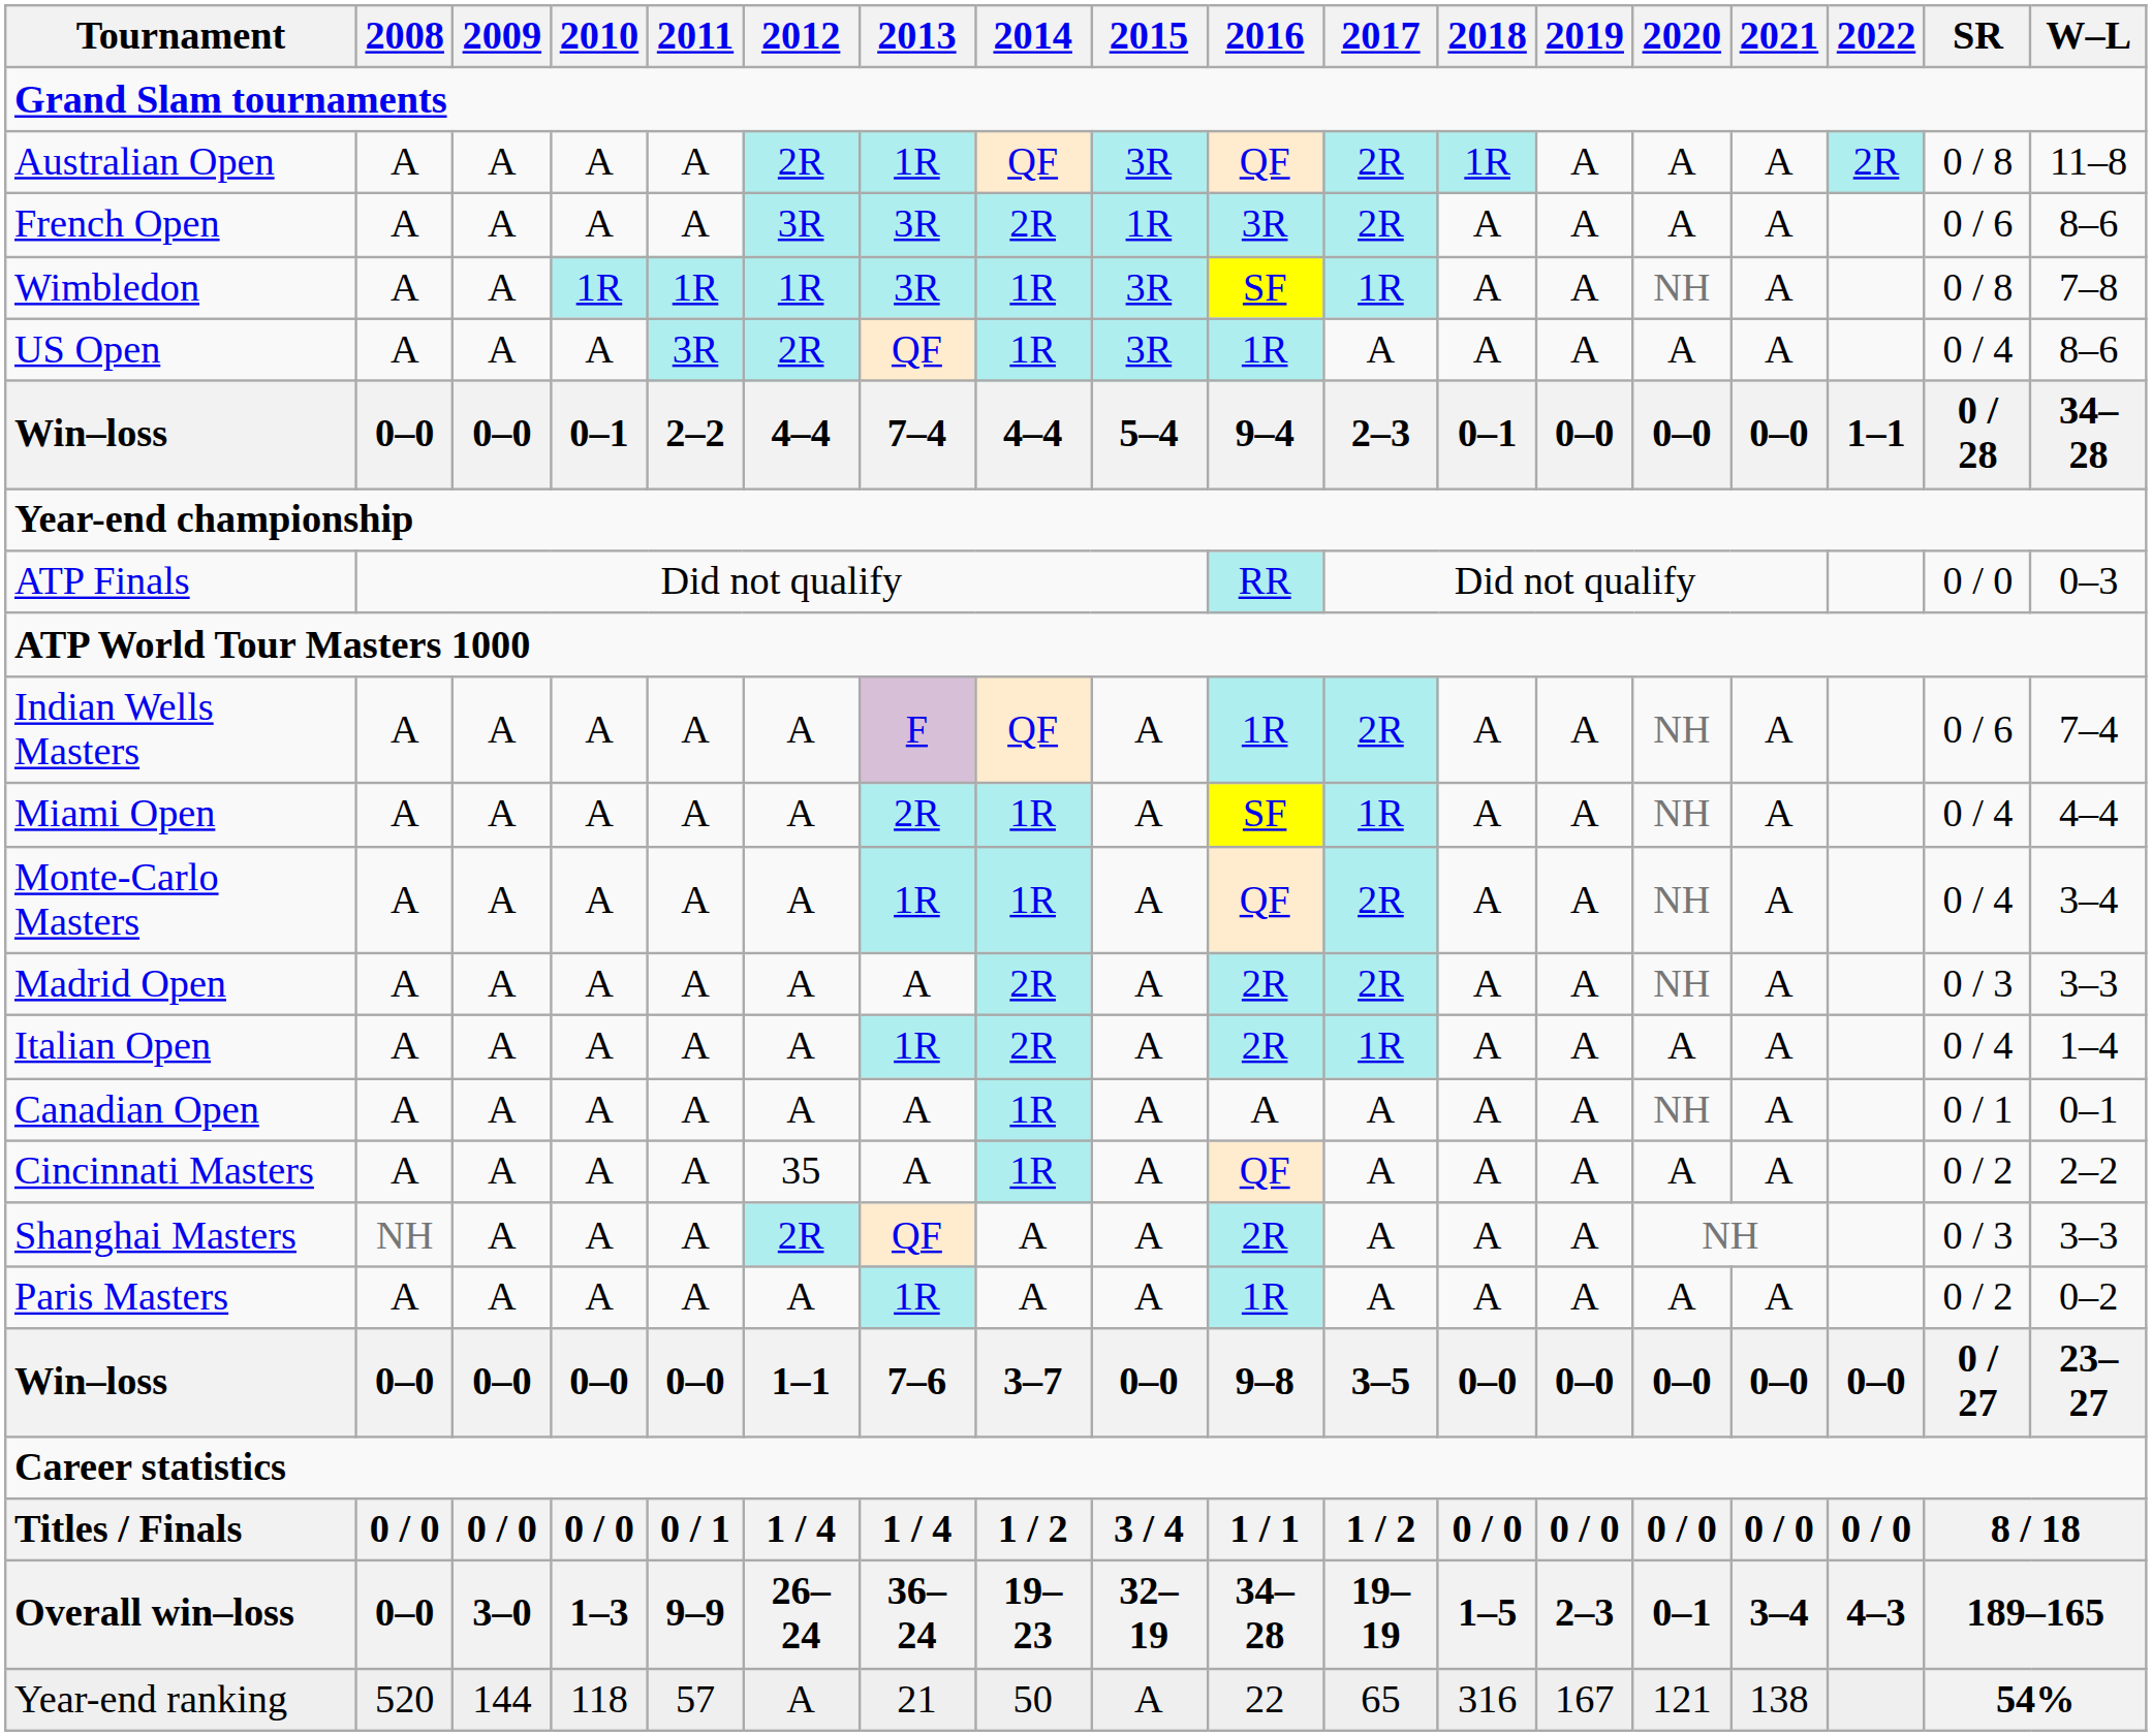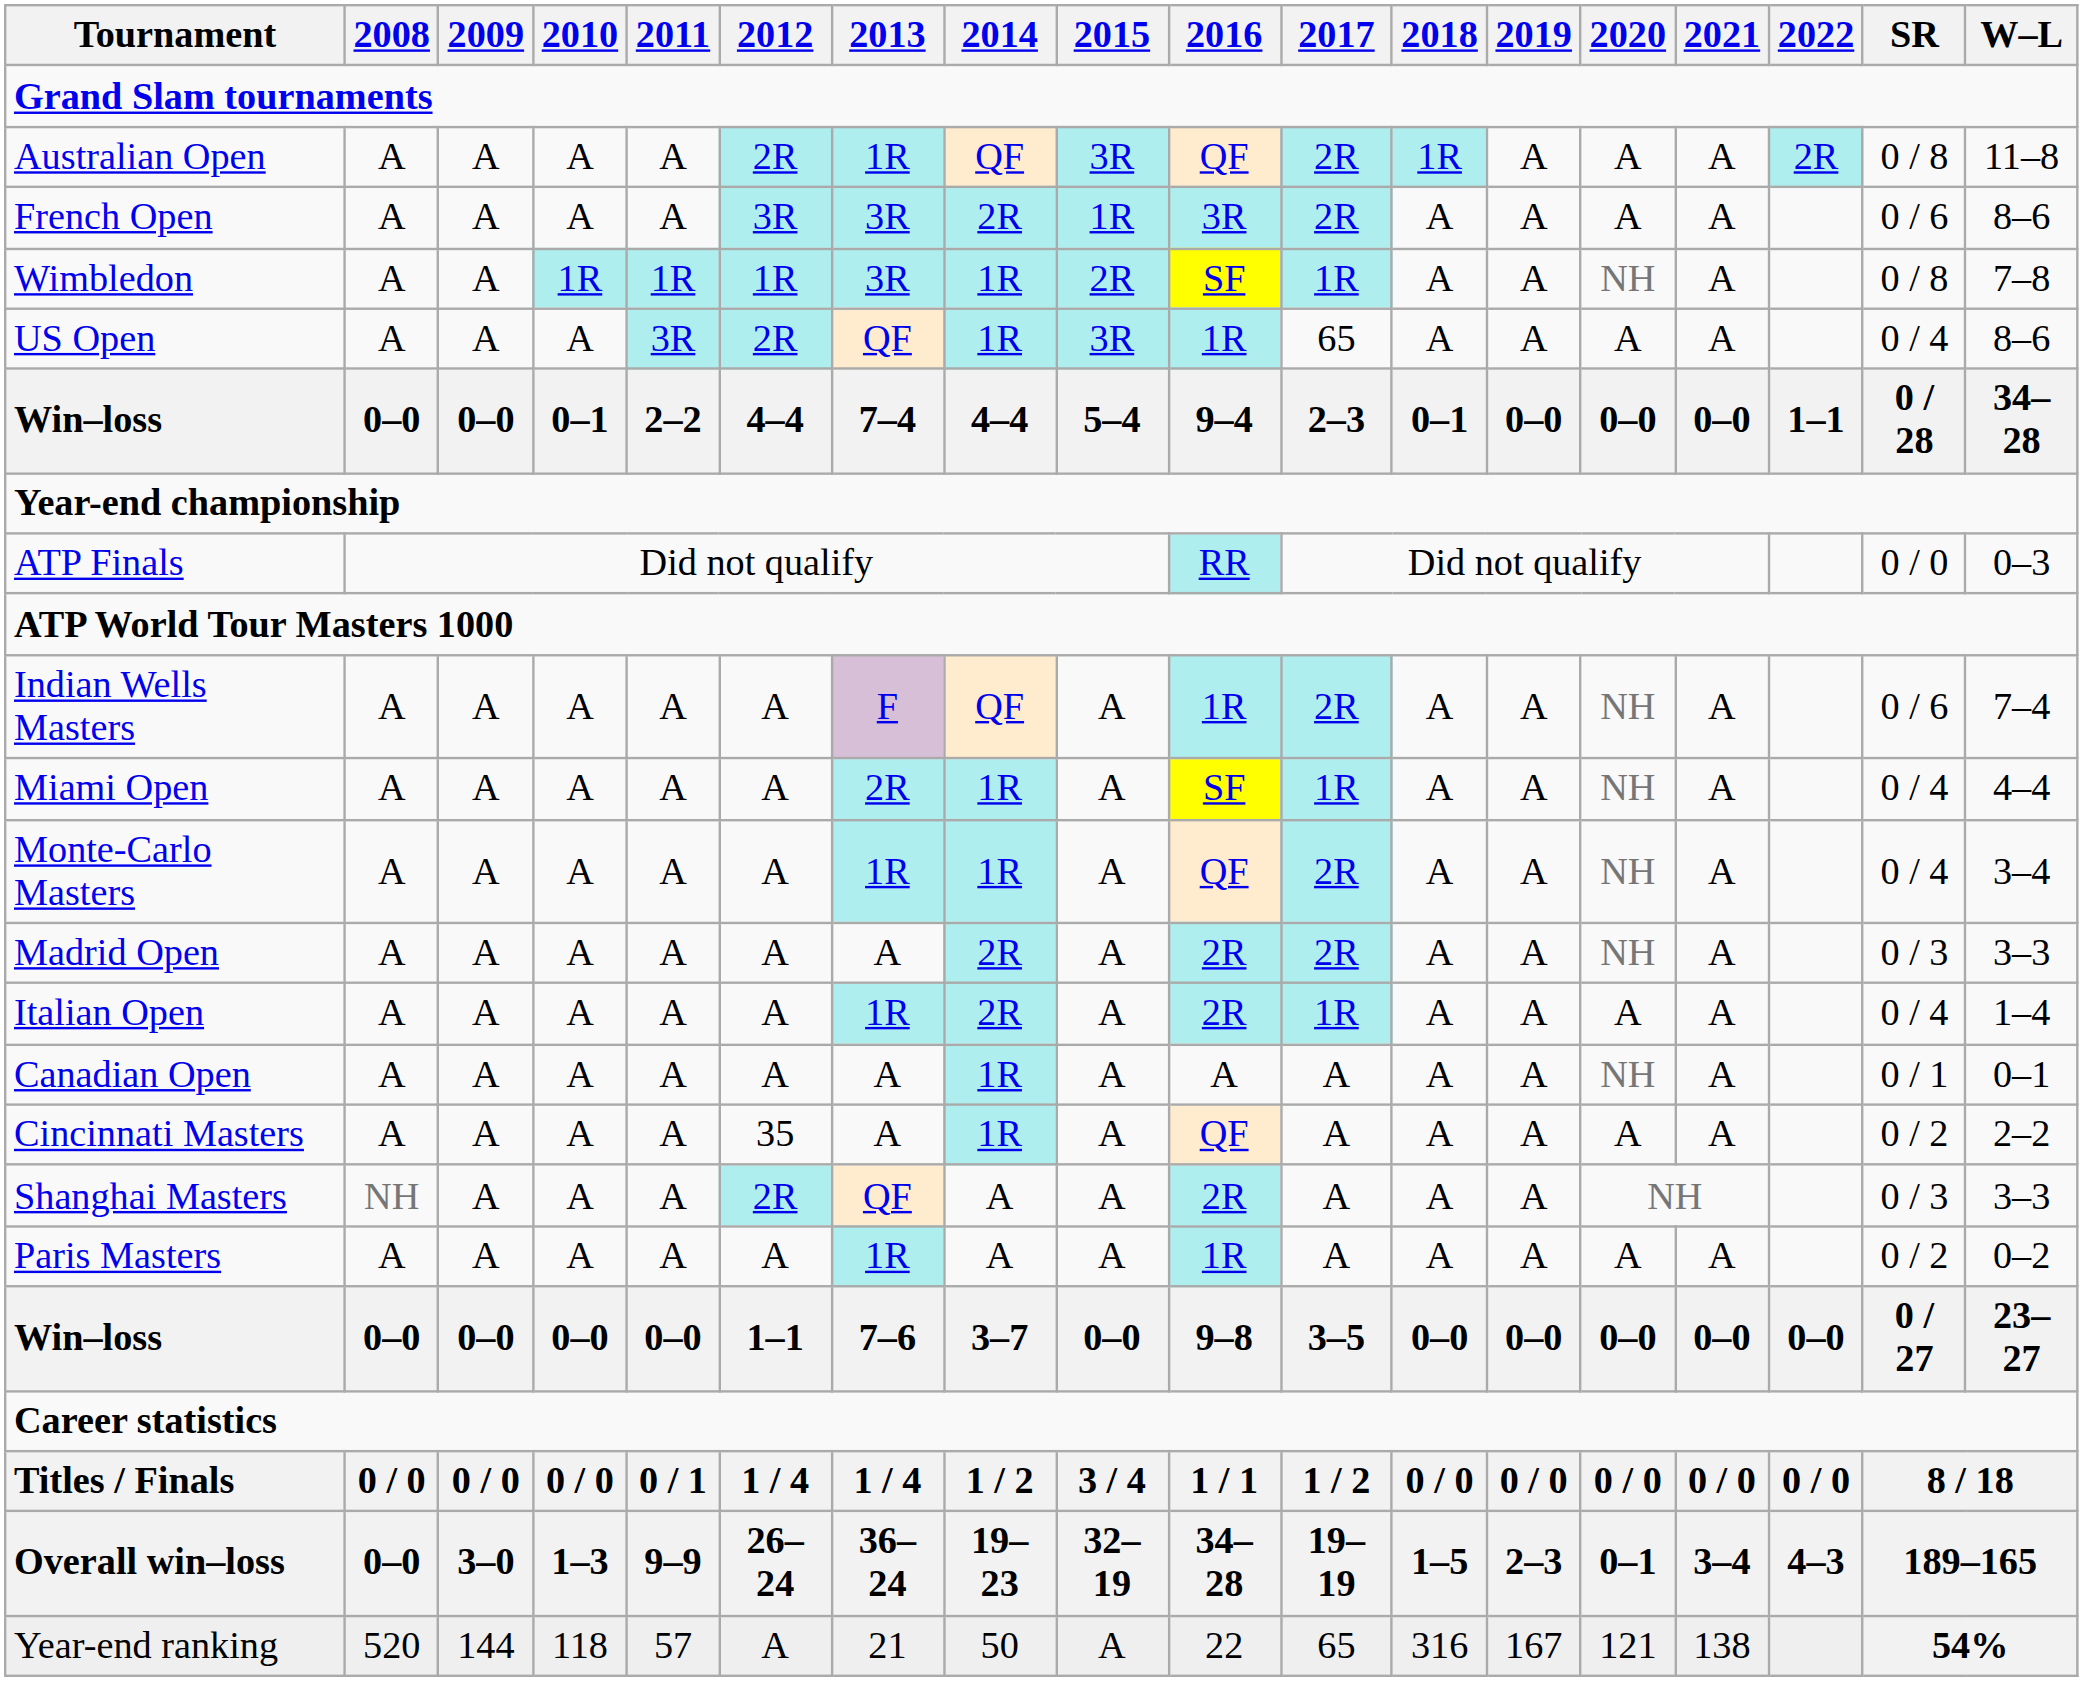 <table class="wikitable" style=text-align:center>
 <tr>
 <th>Tournament</th>
 <th><a href='#'>2008</a></th>
 <th><a href='#'>2009</a></th>
 <th><a href='#'>2010</a></th>
 <th><a href='#'>2011</a></th>
 <th><a href='#'>2012</a></th>
 <th><a href='#'>2013</a></th>
 <th><a href='#'>2014</a></th>
 <th><a href='#'>2015</a></th>
 <th><a href='#'>2016</a></th>
 <th><a href='#'>2017</a></th>
 <th><a href='#'>2018</a></th>
 <th><a href='#'>2019</a></th>
 <th><a href='#'>2020</a></th>
 <th><a href='#'>2021</a></th>
 <th><a href='#'>2022</a></th>
 <th>SR</th>
 <th>W–L</th>
 </tr>
 <tr>
 <td colspan="18" align="left"><strong><a href='#'>Grand Slam tournaments</a></strong></td>
 </tr>
 <tr>
 <td align=left><a href='#'>Australian Open</a></td>
 <td>A</td>
 <td>A</td>
 <td>A</td>
 <td>A</td>
 <td style="background:#afeeee;"><a href='#'>2R</a></td>
 <td style="background:#afeeee;"><a href='#'>1R</a></td>
 <td style="background:#ffebcd;"><a href='#'>QF</a></td>
 <td style="background:#afeeee;"><a href='#'>3R</a></td>
 <td style="background:#ffebcd;"><a href='#'>QF</a></td>
 <td style="background:#afeeee;"><a href='#'>2R</a></td>
 <td style="background:#afeeee;"><a href='#'>1R</a></td>
 <td>A</td>
 <td>A</td>
 <td>A</td>
 <td bgcolor=afeeee><a href='#'>2R</a></td>
 <td>0 / 8</td>
 <td>11–8</td>
 </tr>
 <tr>
 <td align=left><a href='#'>French Open</a></td>
 <td>A</td>
 <td>A</td>
 <td>A</td>
 <td>A</td>
 <td style="background:#afeeee;"><a href='#'>3R</a></td>
 <td style="background:#afeeee;"><a href='#'>3R</a></td>
 <td style="background:#afeeee;"><a href='#'>2R</a></td>
 <td style="background:#afeeee;"><a href='#'>1R</a></td>
 <td style="background:#afeeee;"><a href='#'>3R</a></td>
 <td style="background:#afeeee;"><a href='#'>2R</a></td>
 <td>A</td>
 <td>A</td>
 <td>A</td>
 <td>A</td>
 <td></td>
 <td>0 / 6</td>
 <td>8–6</td>
 </tr>
 <tr>
 <td align=left><a href='#'>Wimbledon</a></td>
 <td>A</td>
 <td>A</td>
 <td style="background:#afeeee;"><a href='#'>1R</a></td>
 <td style="background:#afeeee;"><a href='#'>1R</a></td>
 <td style="background:#afeeee;"><a href='#'>1R</a></td>
 <td style="background:#afeeee;"><a href='#'>3R</a></td>
 <td style="background:#afeeee;"><a href='#'>1R</a></td>
-<td style="background:#afeeee;"><a href='#'>3R</a></td>
+<td style="background:#afeeee;"><a href='#'>2R</a></td>
 <td style="background:yellow;"><a href='#'>SF</a></td>
 <td style="background:#afeeee;"><a href='#'>1R</a></td>
 <td>A</td>
 <td>A</td>
 <td style=color:#767676>NH</td>
 <td>A</td>
 <td></td>
 <td>0 / 8</td>
 <td>7–8</td>
 </tr>
 <tr>
 <td align=left><a href='#'>US Open</a></td>
 <td>A</td>
 <td>A</td>
 <td>A</td>
 <td style="background:#afeeee;"><a href='#'>3R</a></td>
 <td style="background:#afeeee;"><a href='#'>2R</a></td>
 <td style="background:#ffebcd;"><a href='#'>QF</a></td>
 <td style="background:#afeeee;"><a href='#'>1R</a></td>
 <td style="background:#afeeee;"><a href='#'>3R</a></td>
 <td style="background:#afeeee;"><a href='#'>1R</a></td>
-<td>A</td>
+<td>65</td>
 <td>A</td>
 <td>A</td>
 <td>A</td>
 <td>A</td>
 <td></td>
 <td>0 / 4</td>
 <td>8–6</td>
 </tr>
 <tr>
 <th style=text-align:left>Win–loss</th>
 <th>0–0</th>
 <th>0–0</th>
 <th>0–1</th>
 <th>2–2</th>
 <th>4–4</th>
 <th>7–4</th>
 <th>4–4</th>
 <th>5–4</th>
 <th>9–4</th>
 <th>2–3</th>
 <th>0–1</th>
 <th>0–0</th>
 <th>0–0</th>
 <th>0–0</th>
 <th>1–1</th>
 <th>0 / 28</th>
 <th>34–28</th>
 </tr>
 <tr>
 <td colspan="18" align="left"><strong>Year-end championship</strong></td>
 </tr>
 <tr>
 <td align=left><a href='#'>ATP Finals</a></td>
 <td colspan=8>Did not qualify</td>
 <td style="background:#afeeee;"><a href='#'>RR</a></td>
 <td colspan="5">Did not qualify</td>
 <td></td>
 <td>0 / 0</td>
 <td>0–3</td>
 </tr>
 <tr>
 <td colspan="18" align="left"><strong>ATP World Tour Masters 1000</strong></td>
 </tr>
 <tr>
 <td align=left><a href='#'>Indian Wells Masters</a></td>
 <td>A</td>
 <td>A</td>
 <td>A</td>
 <td>A</td>
 <td>A</td>
 <td bgcolor=thistle><a href='#'>F</a></td>
 <td bgcolor=ffebcd><a href='#'>QF</a></td>
 <td>A</td>
 <td bgcolor=afeeee><a href='#'>1R</a></td>
 <td bgcolor=afeeee><a href='#'>2R</a></td>
 <td>A</td>
 <td>A</td>
 <td style=color:#767676>NH</td>
 <td>A</td>
 <td></td>
 <td>0 / 6</td>
 <td>7–4</td>
 </tr>
 <tr>
 <td align=left><a href='#'>Miami Open</a></td>
 <td>A</td>
 <td>A</td>
 <td>A</td>
 <td>A</td>
 <td>A</td>
 <td bgcolor=afeeee><a href='#'>2R</a></td>
 <td bgcolor=afeeee><a href='#'>1R</a></td>
 <td>A</td>
 <td bgcolor=yellow><a href='#'>SF</a></td>
 <td bgcolor=afeeee><a href='#'>1R</a></td>
 <td>A</td>
 <td>A</td>
 <td style=color:#767676>NH</td>
 <td>A</td>
 <td></td>
 <td>0 / 4</td>
 <td>4–4</td>
 </tr>
 <tr>
 <td align=left><a href='#'>Monte-Carlo Masters</a></td>
 <td>A</td>
 <td>A</td>
 <td>A</td>
 <td>A</td>
 <td>A</td>
 <td bgcolor=afeeee><a href='#'>1R</a></td>
 <td bgcolor=afeeee><a href='#'>1R</a></td>
 <td>A</td>
 <td bgcolor=ffebcd><a href='#'>QF</a></td>
 <td bgcolor=afeeee><a href='#'>2R</a></td>
 <td>A</td>
 <td>A</td>
 <td style=color:#767676>NH</td>
 <td>A</td>
 <td></td>
 <td>0 / 4</td>
 <td>3–4</td>
 </tr>
 <tr>
 <td align=left><a href='#'>Madrid Open</a></td>
 <td>A</td>
 <td>A</td>
 <td>A</td>
 <td>A</td>
 <td>A</td>
 <td>A</td>
 <td bgcolor=afeeee><a href='#'>2R</a></td>
 <td>A</td>
 <td bgcolor=afeeee><a href='#'>2R</a></td>
 <td bgcolor=afeeee><a href='#'>2R</a></td>
 <td>A</td>
 <td>A</td>
 <td style=color:#767676>NH</td>
 <td>A</td>
 <td></td>
 <td>0 / 3</td>
 <td>3–3</td>
 </tr>
 <tr>
 <td align=left><a href='#'>Italian Open</a></td>
 <td>A</td>
 <td>A</td>
 <td>A</td>
 <td>A</td>
 <td>A</td>
 <td bgcolor=afeeee><a href='#'>1R</a></td>
 <td bgcolor=afeeee><a href='#'>2R</a></td>
 <td>A</td>
 <td bgcolor=afeeee><a href='#'>2R</a></td>
 <td bgcolor=afeeee><a href='#'>1R</a></td>
 <td>A</td>
 <td>A</td>
 <td>A</td>
 <td>A</td>
 <td></td>
 <td>0 / 4</td>
 <td>1–4</td>
 </tr>
 <tr>
 <td align=left><a href='#'>Canadian Open</a></td>
 <td>A</td>
 <td>A</td>
 <td>A</td>
 <td>A</td>
 <td>A</td>
 <td>A</td>
 <td bgcolor=afeeee><a href='#'>1R</a></td>
 <td>A</td>
 <td>A</td>
 <td>A</td>
 <td>A</td>
 <td>A</td>
 <td style=color:#767676>NH</td>
 <td>A</td>
 <td></td>
 <td>0 / 1</td>
 <td>0–1</td>
 </tr>
 <tr>
 <td align=left><a href='#'>Cincinnati Masters</a></td>
 <td>A</td>
 <td>A</td>
 <td>A</td>
 <td>A</td>
 <td>35</td>
 <td>A</td>
 <td bgcolor=afeeee><a href='#'>1R</a></td>
 <td>A</td>
 <td bgcolor=ffebcd><a href='#'>QF</a></td>
 <td>A</td>
 <td>A</td>
 <td>A</td>
 <td>A</td>
 <td>A</td>
 <td></td>
 <td>0 / 2</td>
 <td>2–2</td>
 </tr>
 <tr>
 <td align=left><a href='#'>Shanghai Masters</a></td>
 <td style=color:#767676>NH</td>
 <td>A</td>
 <td>A</td>
 <td>A</td>
 <td bgcolor=afeeee><a href='#'>2R</a></td>
 <td bgcolor=ffebcd><a href='#'>QF</a></td>
 <td>A</td>
 <td>A</td>
 <td bgcolor=afeeee><a href='#'>2R</a></td>
 <td>A</td>
 <td>A</td>
 <td>A</td>
 <td colspan="2" style="color:#767676">NH</td>
 <td></td>
 <td>0 / 3</td>
 <td>3–3</td>
 </tr>
 <tr>
 <td align=left><a href='#'>Paris Masters</a></td>
 <td>A</td>
 <td>A</td>
 <td>A</td>
 <td>A</td>
 <td>A</td>
 <td bgcolor=afeeee><a href='#'>1R</a></td>
 <td>A</td>
 <td>A</td>
 <td bgcolor=afeeee><a href='#'>1R</a></td>
 <td>A</td>
 <td>A</td>
 <td>A</td>
 <td>A</td>
 <td>A</td>
 <td></td>
 <td>0 / 2</td>
 <td>0–2</td>
 </tr>
 <tr>
 <th style=text-align:left>Win–loss</th>
 <th>0–0</th>
 <th>0–0</th>
 <th>0–0</th>
 <th>0–0</th>
 <th>1–1</th>
 <th>7–6</th>
 <th>3–7</th>
 <th>0–0</th>
 <th>9–8</th>
 <th>3–5</th>
 <th>0–0</th>
 <th>0–0</th>
 <th>0–0</th>
 <th>0–0</th>
 <th>0–0</th>
 <th>0 / 27</th>
 <th>23–27</th>
 </tr>
 <tr>
 <td colspan="18" align="left"><strong>Career statistics</strong></td>
 </tr>
 <tr>
 <th style=text-align:left>Titles / Finals</th>
 <th>0 / 0</th>
 <th>0 / 0</th>
 <th>0 / 0</th>
 <th>0 / 1</th>
 <th>1 / 4</th>
 <th>1 / 4</th>
 <th>1 / 2</th>
 <th>3 / 4</th>
 <th>1 / 1</th>
 <th>1 / 2</th>
 <th>0 / 0</th>
 <th>0 / 0</th>
 <th>0 / 0</th>
 <th>0 / 0</th>
 <th>0 / 0</th>
 <th colspan=2>8 / 18</th>
 </tr>
 <tr>
 <th style=text-align:left>Overall win–loss</th>
 <th>0–0</th>
 <th>3–0</th>
 <th>1–3</th>
 <th>9–9</th>
 <th>26–24</th>
 <th>36–24</th>
 <th>19–23</th>
 <th>32–19</th>
 <th>34–28</th>
 <th>19–19</th>
 <th>1–5</th>
 <th>2–3</th>
 <th>0–1</th>
 <th>3–4</th>
 <th>4–3</th>
 <th colspan="2">189–165</th>
 </tr>
 <tr bgcolor=efefef>
 <td align=left>Year-end ranking</td>
 <td>520</td>
 <td>144</td>
 <td>118</td>
 <td>57</td>
 <td>A</td>
 <td>21</td>
 <td>50</td>
 <td>A</td>
 <td>22</td>
 <td>65</td>
 <td>316</td>
 <td>167</td>
 <td>121</td>
 <td>138</td>
 <td></td>
 <th colspan=2>54%</th>
 </tr>
 </table>
